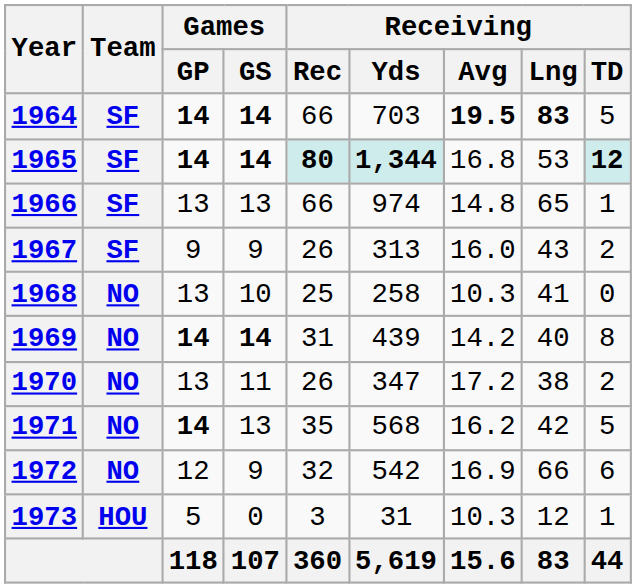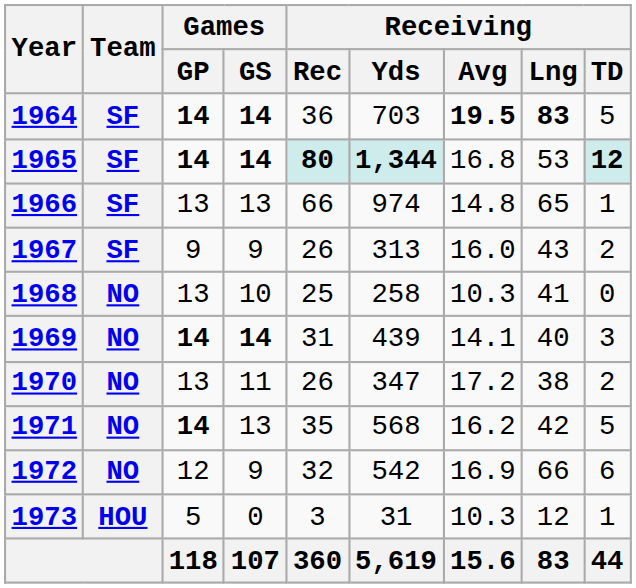 <table class="wikitable" style="text-align:center;">
 <tr>
 <th rowspan="2">Year</th>
 <th rowspan="2">Team</th>
 <th colspan="2">Games</th>
 <th colspan="5">Receiving</th>
 </tr>
 <tr>
 <th>GP</th>
 <th>GS</th>
 <th>Rec</th>
 <th>Yds</th>
 <th>Avg</th>
 <th>Lng</th>
 <th>TD</th>
 </tr>
 <tr>
 <th><a href='#'>1964</a></th>
 <th><a href='#'>SF</a></th>
 <td><strong>14</strong></td>
 <td><strong>14</strong></td>
-<td>66</td>
+<td>36</td>
 <td>703</td>
 <td><strong>19.5</strong></td>
 <td><strong>83</strong></td>
 <td>5</td>
 </tr>
 <tr>
 <th><a href='#'>1965</a></th>
 <th><a href='#'>SF</a></th>
 <td><strong>14</strong></td>
 <td><strong>14</strong></td>
 <td style="background:#cfecec;"><strong>80</strong></td>
 <td style="background:#cfecec;"><strong>1,344</strong></td>
 <td>16.8</td>
 <td>53</td>
 <td style="background:#cfecec;"><strong>12</strong></td>
 </tr>
 <tr>
 <th><a href='#'>1966</a></th>
 <th><a href='#'>SF</a></th>
 <td>13</td>
 <td>13</td>
 <td>66</td>
 <td>974</td>
 <td>14.8</td>
 <td>65</td>
 <td>1</td>
 </tr>
 <tr>
 <th><a href='#'>1967</a></th>
 <th><a href='#'>SF</a></th>
 <td>9</td>
 <td>9</td>
 <td>26</td>
 <td>313</td>
 <td>16.0</td>
 <td>43</td>
 <td>2</td>
 </tr>
 <tr>
 <th><a href='#'>1968</a></th>
 <th><a href='#'>NO</a></th>
 <td>13</td>
 <td>10</td>
 <td>25</td>
 <td>258</td>
 <td>10.3</td>
 <td>41</td>
 <td>0</td>
 </tr>
 <tr>
 <th><a href='#'>1969</a></th>
 <th><a href='#'>NO</a></th>
 <td><strong>14</strong></td>
 <td><strong>14</strong></td>
 <td>31</td>
 <td>439</td>
-<td>14.2</td>
+<td>14.1</td>
 <td>40</td>
-<td>8</td>
+<td>3</td>
 </tr>
 <tr>
 <th><a href='#'>1970</a></th>
 <th><a href='#'>NO</a></th>
 <td>13</td>
 <td>11</td>
 <td>26</td>
 <td>347</td>
 <td>17.2</td>
 <td>38</td>
 <td>2</td>
 </tr>
 <tr>
 <th><a href='#'>1971</a></th>
 <th><a href='#'>NO</a></th>
 <td><strong>14</strong></td>
 <td>13</td>
 <td>35</td>
 <td>568</td>
 <td>16.2</td>
 <td>42</td>
 <td>5</td>
 </tr>
 <tr>
 <th><a href='#'>1972</a></th>
 <th><a href='#'>NO</a></th>
 <td>12</td>
 <td>9</td>
 <td>32</td>
 <td>542</td>
 <td>16.9</td>
 <td>66</td>
 <td>6</td>
 </tr>
 <tr>
 <th><a href='#'>1973</a></th>
 <th><a href='#'>HOU</a></th>
 <td>5</td>
 <td>0</td>
 <td>3</td>
 <td>31</td>
 <td>10.3</td>
 <td>12</td>
 <td>1</td>
 </tr>
 <tr>
 <th colspan="2"></th>
 <th>118</th>
 <th>107</th>
 <th>360</th>
 <th>5,619</th>
 <th>15.6</th>
 <th>83</th>
 <th>44</th>
 </tr>
 </table>
